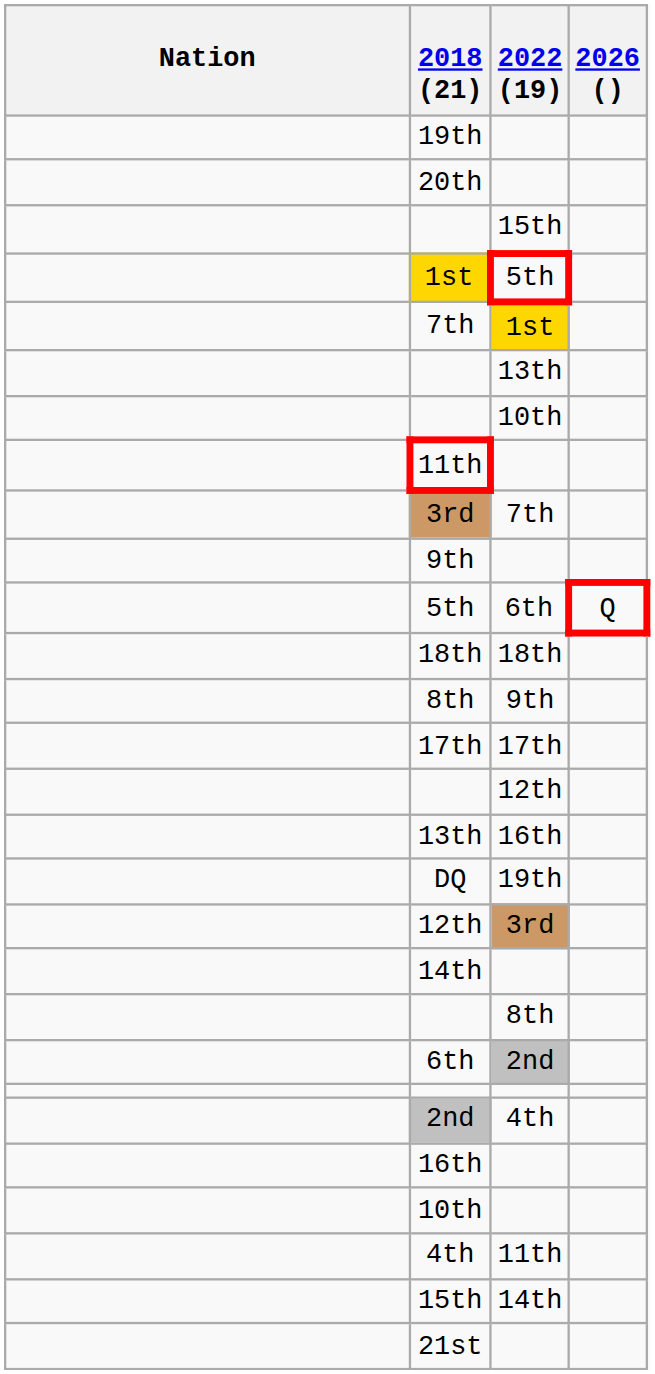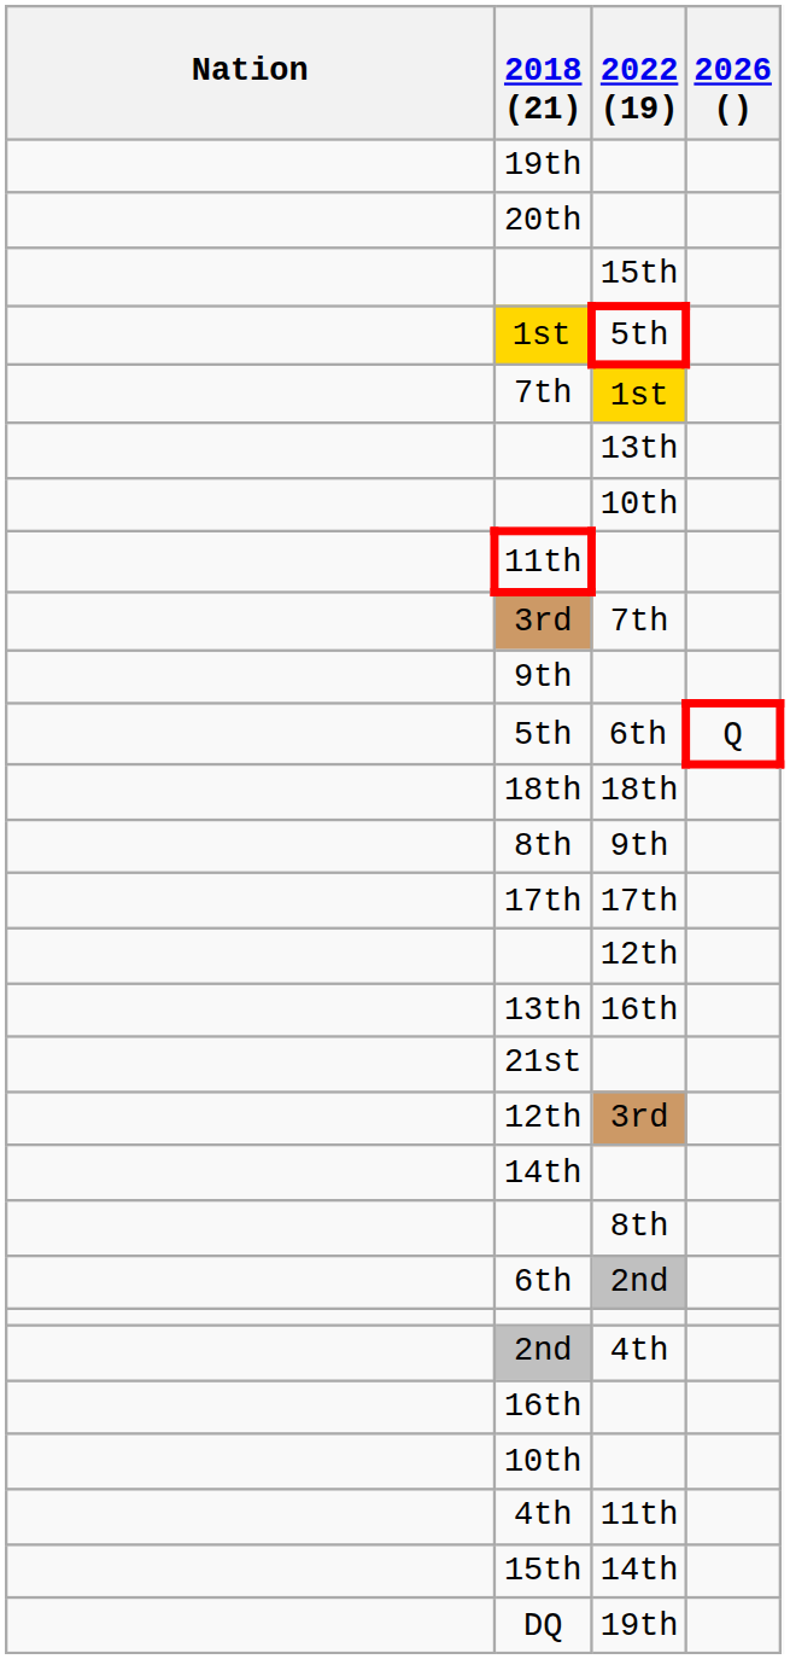 <table class="wikitable" style="text-align:center; font-size:90%">
 <tr>
 <th width=170>Nation</th>
 <th> <br> <a href='#'>2018</a> <br> (21)</th>
 <th> <br> <a href='#'>2022</a> <br> (19)</th>
 <th> <br> <a href='#'>2026</a> <br> ()</th>
 </tr>
 <tr>
 <td align=left></td>
 <td>19th</td>
 <td></td>
 <td></td>
 </tr>
 <tr>
 <td align=left></td>
 <td>20th</td>
 <td></td>
 <td></td>
 </tr>
 <tr>
 <td align=left></td>
 <td></td>
 <td>15th</td>
 <td></td>
 </tr>
 <tr>
 <td align=left></td>
 <td bgcolor=gold>1st</td>
 <td style="border: 3px solid red">5th</td>
 <td></td>
 </tr>
 <tr>
 <td align=left></td>
 <td>7th</td>
 <td bgcolor=gold>1st</td>
 <td></td>
 </tr>
 <tr>
 <td align=left></td>
 <td></td>
 <td>13th</td>
 <td></td>
 </tr>
 <tr>
 <td align=left></td>
 <td></td>
 <td>10th</td>
 <td></td>
 </tr>
 <tr>
 <td align=left></td>
 <td style="border: 3px solid red">11th</td>
 <td></td>
 <td></td>
 </tr>
 <tr>
 <td align=left></td>
 <td bgcolor=#cc9966>3rd</td>
 <td>7th</td>
 <td></td>
 </tr>
 <tr>
 <td align=left></td>
 <td>9th</td>
 <td></td>
 <td></td>
 </tr>
 <tr>
 <td align=left></td>
 <td>5th</td>
 <td>6th</td>
 <td style="border: 3px solid red">Q</td>
 </tr>
 <tr>
 <td align=left></td>
 <td>18th</td>
 <td>18th</td>
 <td></td>
 </tr>
 <tr>
 <td align=left></td>
 <td>8th</td>
 <td>9th</td>
 <td></td>
 </tr>
 <tr>
 <td align=left></td>
 <td>17th</td>
 <td>17th</td>
 <td></td>
 </tr>
 <tr>
 <td align=left></td>
 <td></td>
 <td>12th</td>
 <td></td>
 </tr>
 <tr>
 <td align=left></td>
 <td>13th</td>
 <td>16th</td>
 <td></td>
 </tr>
 <tr>
 <td align=left></td>
-<td>DQ</td>
-<td>19th</td>
+<td>21st</td>
+<td></td>
 <td></td>
 </tr>
 <tr>
 <td align=left></td>
 <td>12th</td>
 <td bgcolor=#cc9966>3rd</td>
 <td></td>
 </tr>
 <tr>
 <td align=left></td>
 <td>14th</td>
 <td></td>
 <td></td>
 </tr>
 <tr>
 <td align=left></td>
 <td></td>
 <td>8th</td>
 <td></td>
 </tr>
 <tr>
 <td align=left></td>
 <td>6th</td>
 <td bgcolor=silver>2nd</td>
 <td></td>
 </tr>
 <tr>
 <td align=left></td>
 <td></td>
 <td></td>
 <td></td>
 </tr>
 <tr>
 <td align=left></td>
 <td bgcolor=silver>2nd</td>
 <td>4th</td>
 <td></td>
 </tr>
 <tr>
 <td align=left></td>
 <td>16th</td>
 <td></td>
 <td></td>
 </tr>
 <tr>
 <td align=left></td>
 <td>10th</td>
 <td></td>
 <td></td>
 </tr>
 <tr>
 <td align=left></td>
 <td>4th</td>
 <td>11th</td>
 <td></td>
 </tr>
 <tr>
 <td align=left></td>
 <td>15th</td>
 <td>14th</td>
 <td></td>
 </tr>
 <tr>
 <td align=left></td>
-<td>21st</td>
-<td></td>
+<td>DQ</td>
+<td>19th</td>
 <td></td>
 </tr>
 </table>
